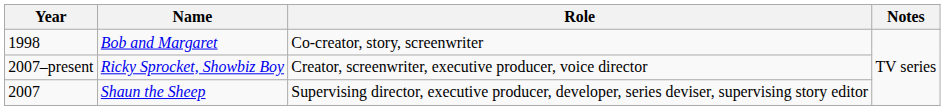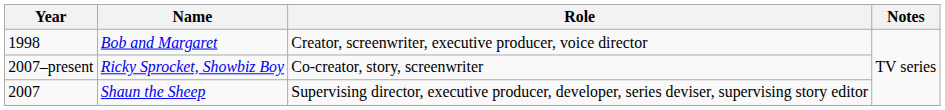 <table class="wikitable">
 <tr>
 <th>Year</th>
 <th>Name</th>
 <th>Role</th>
 <th>Notes</th>
 </tr>
 <tr>
 <td>1998</td>
 <td><em><a href='#'>Bob and Margaret</a></em></td>
-<td>Co-creator, story, screenwriter</td>
+<td>Сreator, screenwriter, executive producer, voice director</td>
 <td rowspan="3">TV series</td>
 </tr>
 <tr>
 <td>2007–present</td>
 <td><em><a href='#'>Ricky Sprocket, Showbiz Boy</a></em></td>
-<td>Сreator, screenwriter, executive producer, voice director</td>
+<td>Co-creator, story, screenwriter</td>
 </tr>
 <tr>
 <td>2007</td>
 <td><em><a href='#'>Shaun the Sheep</a></em></td>
 <td>Supervising director, executive producer, developer, series deviser, supervising story editor</td>
 </tr>
 </table>
